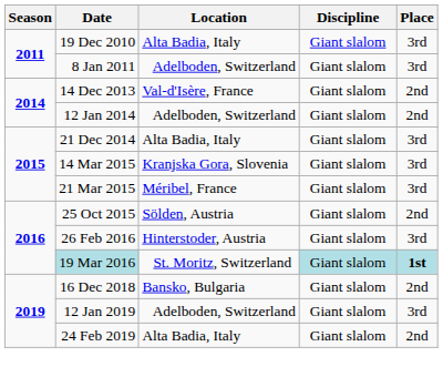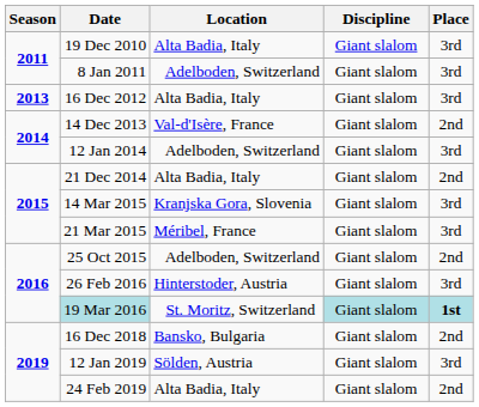 <table class="wikitable" style="text-align:center; font-size:95%;">
 <tr>
 <th>Season</th>
 <th>Date</th>
 <th>Location</th>
 <th>Discipline</th>
 <th>Place</th>
 </tr>
 <tr>
 <td rowspan=2><strong><a href='#'>2011</a></strong></td>
 <td align=right>19 Dec 2010</td>
 <td align=left> <a href='#'>Alta Badia</a>, Italy</td>
 <td><a href='#'>Giant slalom</a></td>
 <td>3rd</td>
 </tr>
 <tr>
 <td align=right>8 Jan 2011</td>
 <td align=left>   <a href='#'>Adelboden</a>, Switzerland</td>
 <td>Giant slalom</td>
 <td>3rd</td>
 </tr>
 <tr>
+<td><strong><a href='#'>2013</a></strong></td>
+<td align=right>16 Dec 2012</td>
+<td align=left> Alta Badia, Italy</td>
+<td>Giant slalom</td>
+<td>3rd</td>
+</tr>
+<tr>
 <td rowspan=2><strong><a href='#'>2014</a></strong></td>
 <td align=right>14 Dec 2013</td>
 <td align=left> <a href='#'>Val-d'Isère</a>, France</td>
 <td>  Giant slalom  </td>
 <td>2nd</td>
 </tr>
 <tr>
 <td align=right>12 Jan 2014</td>
 <td align=left>   Adelboden, Switzerland</td>
 <td>Giant slalom</td>
-<td align=center>2nd</td>
+<td>3rd</td>
 </tr>
 <tr>
 <td rowspan=3><strong><a href='#'>2015</a></strong></td>
 <td align=right>21 Dec 2014</td>
 <td align=left> Alta Badia, Italy</td>
 <td>Giant slalom</td>
-<td>3rd</td>
+<td>2nd</td>
 </tr>
 <tr>
 <td align=right>14 Mar 2015</td>
 <td align=left> <a href='#'>Kranjska Gora</a>, Slovenia</td>
 <td>Giant slalom</td>
 <td align=center>3rd</td>
 </tr>
 <tr>
 <td align=right>21 Mar 2015</td>
 <td align=left> <a href='#'>Méribel</a>, France</td>
 <td>Giant slalom</td>
 <td align=center>3rd</td>
 </tr>
 <tr>
 <td rowspan=3><strong><a href='#'>2016</a></strong></td>
 <td align=right>25 Oct 2015</td>
-<td align=left> <a href='#'>Sölden</a>, Austria</td>
+<td align=left>   Adelboden, Switzerland</td>
 <td>Giant slalom</td>
 <td>2nd</td>
 </tr>
 <tr>
 <td align=right>26 Feb 2016</td>
 <td align=left> <a href='#'>Hinterstoder</a>, Austria</td>
 <td>Giant slalom</td>
 <td align=center>3rd</td>
 </tr>
 <tr>
 <td align=right bgcolor="#BOEOE6">19 Mar 2016</td>
 <td align=left>   <a href='#'>St. Moritz</a>, Switzerland</td>
 <td bgcolor="#BOEOE6">Giant slalom</td>
 <td align=center bgcolor="#BOEOE6"><strong>1st</strong></td>
 </tr>
 <tr>
 <td rowspan=3><strong><a href='#'>2019</a></strong></td>
 <td align=right>16 Dec 2018</td>
 <td align=left> <a href='#'>Bansko</a>, Bulgaria</td>
 <td>Giant slalom</td>
 <td align=center>2nd</td>
 </tr>
 <tr>
 <td align=right>12 Jan 2019</td>
-<td align=left>   Adelboden, Switzerland</td>
+<td align=left> <a href='#'>Sölden</a>, Austria</td>
 <td>Giant slalom</td>
 <td align=center>3rd</td>
 </tr>
 <tr>
 <td align=right>24 Feb 2019</td>
 <td align=left> Alta Badia, Italy</td>
 <td>Giant slalom</td>
 <td>2nd</td>
 </tr>
 </table>
